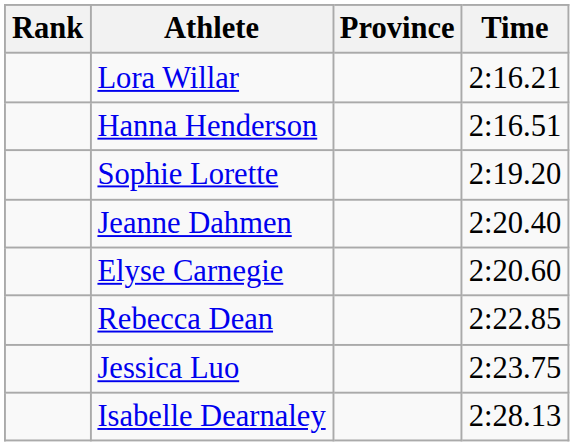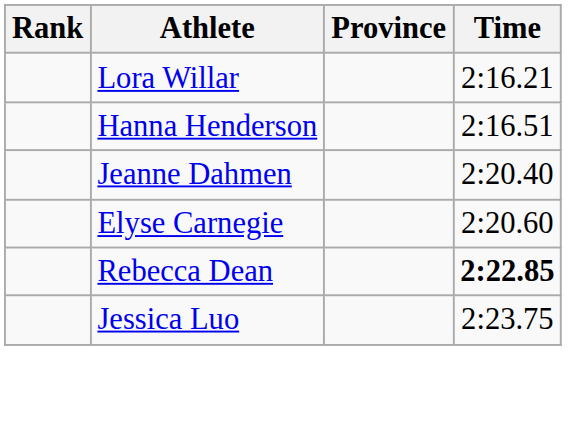 <table class="wikitable sortable" style="text-align:center">
 <tr>
 <th>Rank</th>
 <th>Athlete</th>
 <th>Province</th>
 <th>Time</th>
 </tr>
 <tr>
 <td></td>
 <td align=left><a href='#'>Lora Willar</a></td>
 <td style="text-align:left;"></td>
 <td>2:16.21</td>
 </tr>
 <tr>
 <td></td>
 <td align=left><a href='#'>Hanna Henderson</a></td>
 <td style="text-align:left;"></td>
 <td>2:16.51</td>
 </tr>
 <tr>
 <td></td>
-<td align=left><a href='#'>Sophie Lorette</a></td>
-<td style="text-align:left;"></td>
-<td>2:19.20</td>
-</tr>
-<tr>
-<td></td>
 <td align=left><a href='#'>Jeanne Dahmen</a></td>
 <td style="text-align:left;"></td>
 <td>2:20.40</td>
 </tr>
 <tr>
 <td></td>
 <td align=left><a href='#'>Elyse Carnegie</a></td>
 <td style="text-align:left;"></td>
 <td>2:20.60</td>
 </tr>
 <tr>
 <td></td>
 <td align=left><a href='#'>Rebecca Dean</a></td>
 <td style="text-align:left;"></td>
-<td>2:22.85</td>
+<td><strong>2:22.85</strong></td>
 </tr>
 <tr>
 <td></td>
 <td align=left><a href='#'>Jessica Luo</a></td>
 <td style="text-align:left;"></td>
 <td>2:23.75</td>
 </tr>
-<tr>
-<td></td>
-<td align=left><a href='#'>Isabelle Dearnaley</a></td>
-<td style="text-align:left;"></td>
-<td>2:28.13</td>
-</tr>
 </table>
